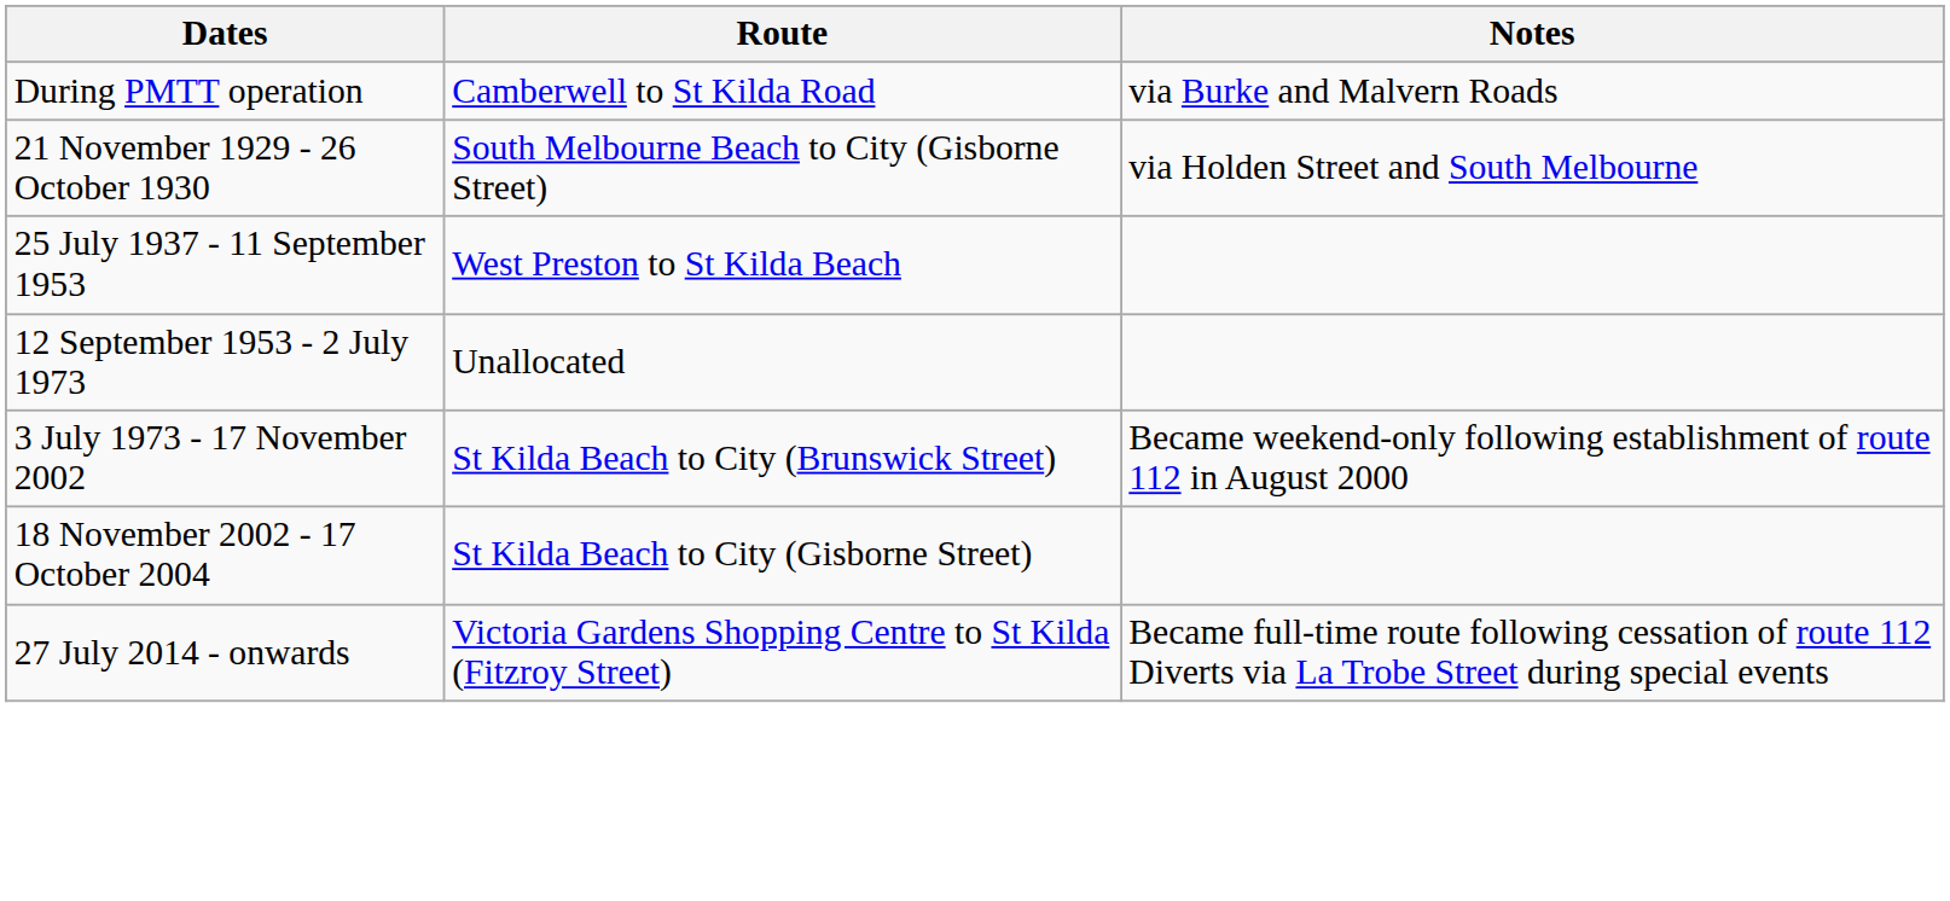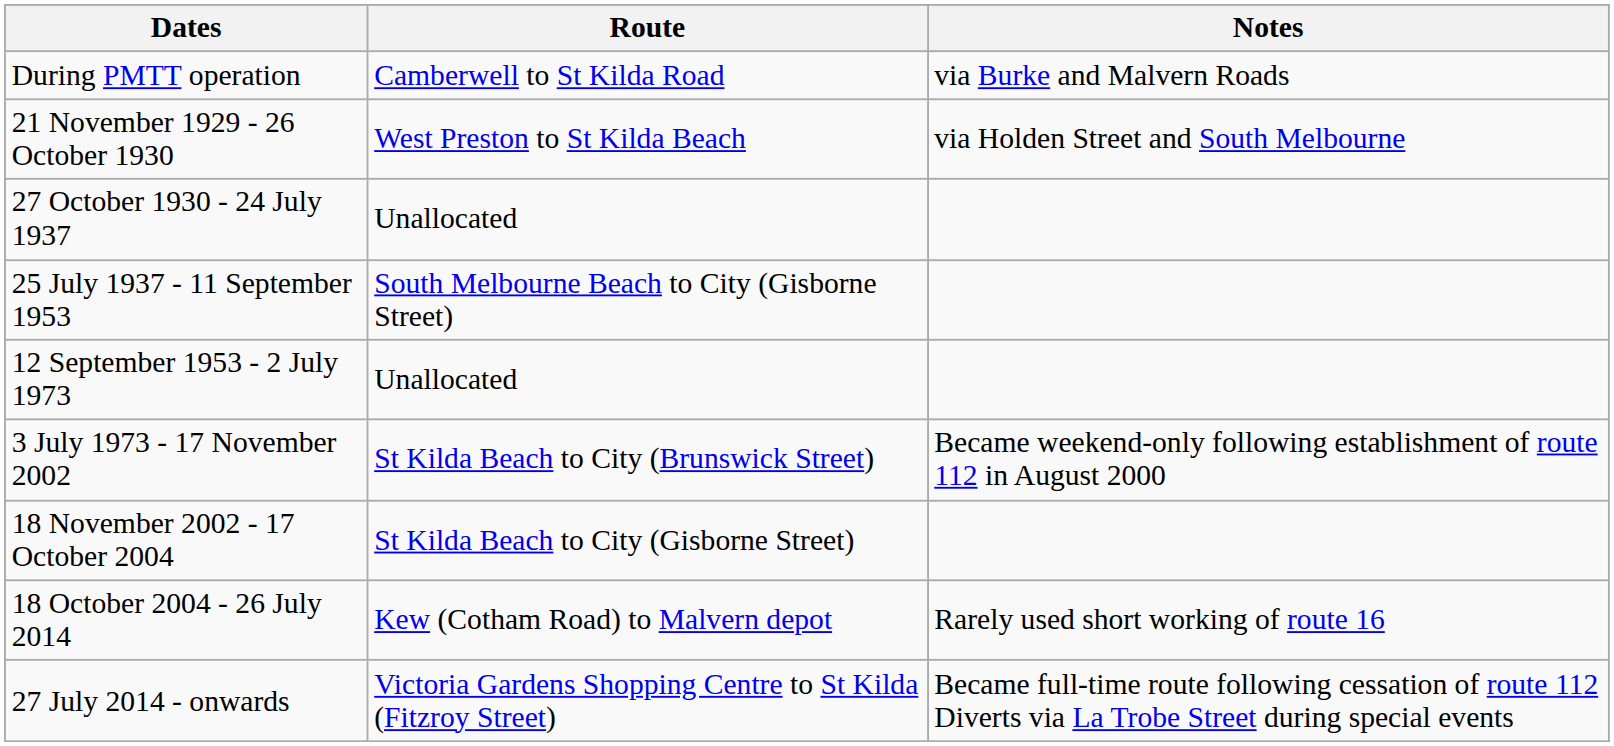 <table class="wikitable sortable">
 <tr>
 <th>Dates</th>
 <th>Route</th>
 <th>Notes</th>
 </tr>
 <tr>
 <td>During <a href='#'>PMTT</a> operation</td>
 <td><a href='#'>Camberwell</a> to <a href='#'>St Kilda Road</a></td>
 <td>via <a href='#'>Burke</a> and Malvern Roads</td>
 </tr>
 <tr>
 <td>21 November 1929 - 26 October 1930</td>
-<td><a href='#'>South Melbourne Beach</a> to City (Gisborne Street)</td>
+<td><a href='#'>West Preston</a> to <a href='#'>St Kilda Beach</a></td>
 <td>via Holden Street and <a href='#'>South Melbourne</a></td>
 </tr>
 <tr>
+<td>27 October 1930 - 24 July 1937</td>
+<td>Unallocated</td>
+<td></td>
+</tr>
+<tr>
 <td>25 July 1937 - 11 September 1953</td>
-<td><a href='#'>West Preston</a> to <a href='#'>St Kilda Beach</a></td>
+<td><a href='#'>South Melbourne Beach</a> to City (Gisborne Street)</td>
 <td></td>
 </tr>
 <tr>
 <td>12 September 1953 - 2 July 1973</td>
 <td>Unallocated</td>
 <td></td>
 </tr>
 <tr>
 <td>3 July 1973 - 17 November 2002</td>
 <td><a href='#'>St Kilda Beach</a> to City (<a href='#'>Brunswick Street</a>)</td>
 <td>Became weekend-only following establishment of <a href='#'>route 112</a> in August 2000</td>
 </tr>
 <tr>
 <td>18 November 2002 - 17 October 2004</td>
 <td><a href='#'>St Kilda Beach</a> to City (Gisborne Street)</td>
 <td></td>
 </tr>
 <tr>
+<td>18 October 2004 - 26 July 2014</td>
+<td><a href='#'>Kew</a> (Cotham Road) to <a href='#'>Malvern depot</a></td>
+<td>Rarely used short working of <a href='#'>route 16</a></td>
+</tr>
+<tr>
 <td>27 July 2014 - onwards</td>
 <td><a href='#'>Victoria Gardens Shopping Centre</a> to <a href='#'>St Kilda</a> (<a href='#'>Fitzroy Street</a>)</td>
 <td>Became full-time route following cessation of <a href='#'>route 112</a><br>Diverts via <a href='#'>La Trobe Street</a> during special events</td>
 </tr>
 </table>
